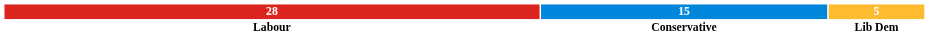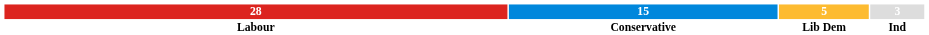 <table style="width:100%; text-align:center;">
 <tr style="color:white;">
 <td style="background:#DC241F; width:54.90%;"><strong>28</strong></td>
 <td style="background:#0087DC; width:29.41%;"><strong>15</strong></td>
 <td style="background:#FDBB30; width:9.80%;"><strong>5</strong></td>
+<td style="background:#DDDDDD; width:5.88%;"><strong>3</strong></td>
 </tr>
 <tr>
 <td><span><strong>Labour</strong></span></td>
 <td><span><strong>Conservative</strong></span></td>
 <td><span><strong>Lib Dem</strong></span></td>
+<td><span><strong>Ind</strong></span></td>
 </tr>
 </table>
